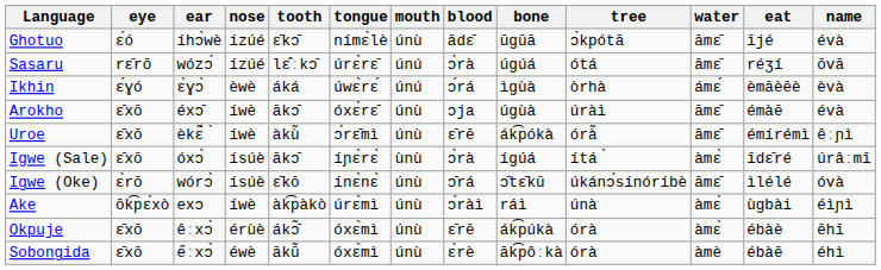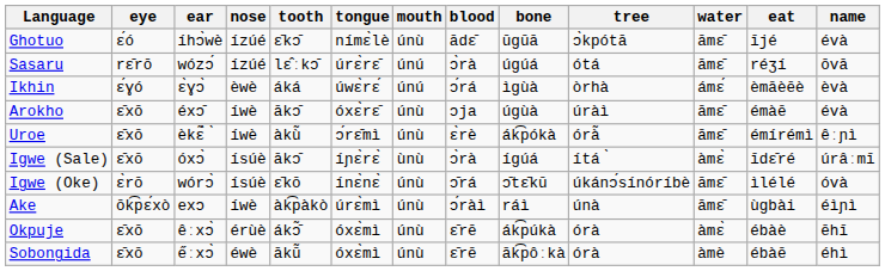 <table class="wikitable sortable" | style="font-size: 85%;" |>
 <tr>
 <th>Language</th>
 <th>eye</th>
 <th>ear</th>
 <th>nose</th>
 <th>tooth</th>
 <th>tongue</th>
 <th>mouth</th>
 <th>blood</th>
 <th>bone</th>
 <th>tree</th>
 <th>water</th>
 <th>eat</th>
 <th>name</th>
 </tr>
 <tr>
 <td><a href='#'>Ghotuo</a></td>
 <td>ɛ́ó</td>
 <td>íhɔ̀wè</td>
 <td>ízúé</td>
 <td>ɛ̄kɔ̄</td>
 <td>nímɛ̀lè</td>
 <td>únù</td>
 <td>ādɛ̄</td>
 <td>ūgūā</td>
 <td>ɔ̀kpótā</td>
 <td>āmɛ̄</td>
 <td>ījé</td>
 <td>évà</td>
 </tr>
 <tr>
 <td><a href='#'>Sasaru</a></td>
 <td>rɛ̄rō</td>
 <td>wózɔ́</td>
 <td>ízúé</td>
 <td>lɛ̂ːkɔ̄</td>
 <td>úrɛ̀rɛ̄</td>
 <td>únú</td>
 <td>ɔ̀rà</td>
 <td>úgúá</td>
 <td>ótá</td>
 <td>āmɛ̄</td>
 <td>réʒí</td>
 <td>ōvā</td>
 </tr>
 <tr>
 <td><a href='#'>Ikhin</a></td>
 <td>ɛ́ɣó</td>
 <td>ɛ̀ɣɔ̀</td>
 <td>èwè</td>
 <td>áká</td>
 <td>úwɛ̀rɛ́</td>
 <td>únú</td>
 <td>ɔ́rá</td>
 <td>ìgùà</td>
 <td>òrhà</td>
 <td>ámɛ́</td>
 <td>èmāèēè</td>
 <td>èvà</td>
 </tr>
 <tr>
 <td><a href='#'>Arokho</a></td>
 <td>ɛ̄xō</td>
 <td>éxɔ̄</td>
 <td>íwè</td>
 <td>ākɔ̄</td>
 <td>óxɛ̀rɛ̄</td>
 <td>únù</td>
 <td>ɔja</td>
 <td>úgùà</td>
 <td>úràì</td>
 <td>āmɛ̄</td>
 <td>émàē</td>
 <td>évà</td>
 </tr>
 <tr>
 <td><a href='#'>Uroe</a></td>
 <td>ɛ̄xō</td>
 <td>èkɛ̃̀ ̀</td>
 <td>íwè</td>
 <td>àkù̃</td>
 <td>ɔ́rɛ̄mì</td>
 <td>únù</td>
-<td>ɛ̄rē</td>
+<td>ɛ̀rè</td>
 <td>ák͡pókà</td>
 <td>órà̃</td>
 <td>āmɛ̄</td>
 <td>émírémì</td>
 <td>êːɲì</td>
 </tr>
 <tr>
 <td><a href='#'>Igwe</a> (Sale)</td>
 <td>ɛ̄xō</td>
 <td>óxɔ̀</td>
 <td>ísúè</td>
 <td>ākɔ̄</td>
 <td>íɲɛ̀rɛ̀</td>
 <td>ùnù</td>
 <td>ɔ̀rà</td>
 <td>ígúá</td>
 <td>ítá ̀</td>
 <td>àmɛ̀</td>
 <td>īdɛ̄ré</td>
 <td>úrâːmī</td>
 </tr>
 <tr>
 <td><a href='#'>Igwe</a> (Oke)</td>
 <td>ɛ̀rō</td>
 <td>wórɔ̀</td>
 <td>ísúè</td>
 <td>ɛ̄kō</td>
 <td>ínɛ̀nɛ̀</td>
 <td>únù</td>
 <td>ɔ̄rá</td>
 <td>ɔ̄tɛ̄kū</td>
 <td>úkánɔ́sínóríbè</td>
 <td>āmɛ̄</td>
 <td>ìlélé</td>
 <td>óvà</td>
 </tr>
 <tr>
 <td><a href='#'>Ake</a></td>
 <td>ōk͡pɛ́xò</td>
 <td>exɔ</td>
 <td>íwè</td>
 <td>àk͡pàkò</td>
 <td>úrɛ̀mì</td>
 <td>únù</td>
 <td>ɔ́ràì</td>
 <td>ráì</td>
 <td>únà</td>
-<td>àmɛ̀</td>
+<td>āmɛ̄</td>
 <td>ùgbài</td>
 <td>éìɲì</td>
 </tr>
 <tr>
 <td><a href='#'>Okpuje</a></td>
 <td>ɛ̄xō</td>
 <td>êːxɔ̀</td>
 <td>érùè</td>
 <td>ákɔ̄̃</td>
 <td>óxɛ̀mì</td>
 <td>únù</td>
 <td>ɛ̄rē</td>
 <td>ák͡púkà</td>
 <td>órà</td>
 <td>àmɛ̀</td>
 <td>ébàè</td>
 <td>ēhī</td>
 </tr>
 <tr>
 <td><a href='#'>Sobongida</a></td>
 <td>ɛ̄xō</td>
 <td>e̋ːxɔ̀</td>
 <td>éwè</td>
 <td>ākū̃</td>
 <td>óxɛ̀mì</td>
 <td>únù</td>
-<td>ɛ̀rè</td>
+<td>ɛ̄rē</td>
 <td>āk͡pôːkà</td>
 <td>órà</td>
 <td>àmè</td>
 <td>ébàē</td>
 <td>éhì</td>
 </tr>
 </table>
